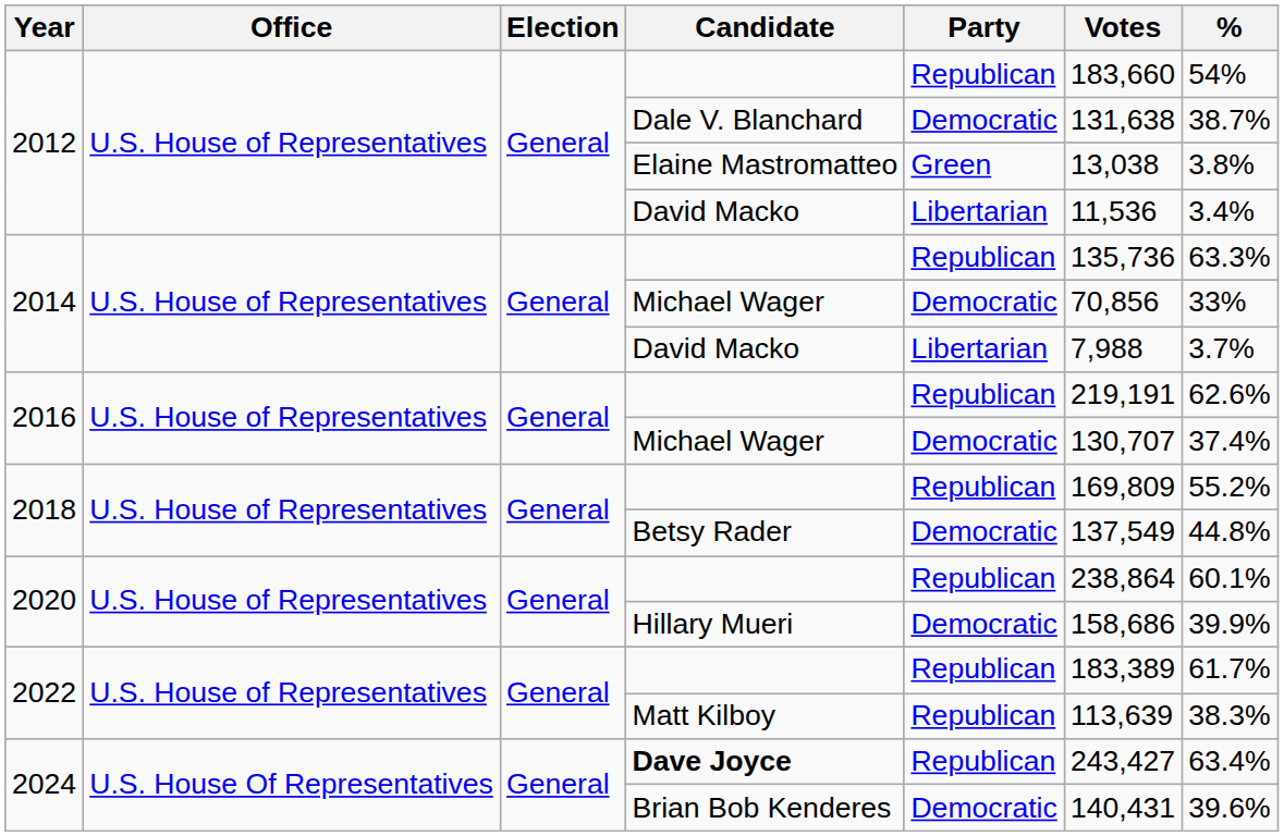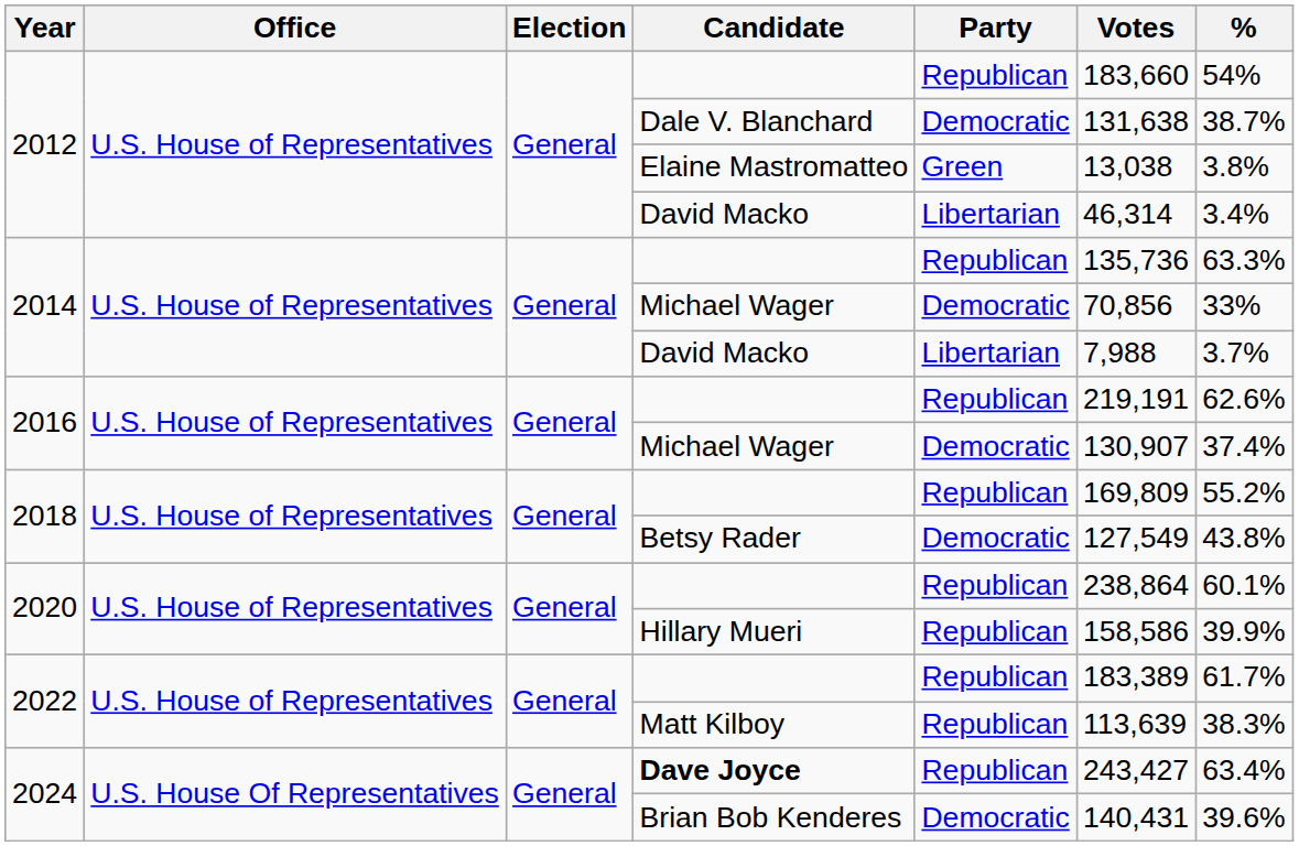 <table class="wikitable">
 <tr>
 <th>Year</th>
 <th>Office</th>
 <th>Election</th>
 <th>Candidate</th>
 <th>Party</th>
 <th>Votes</th>
 <th>%</th>
 </tr>
 <tr>
 <td rowspan="4">2012</td>
 <td rowspan="4"><a href='#'>U.S. House of Representatives</a></td>
 <td rowspan="4"><a href='#'>General</a></td>
 <td></td>
 <td><a href='#'>Republican</a></td>
 <td>183,660</td>
 <td>54%</td>
 </tr>
 <tr>
 <td>Dale V. Blanchard</td>
 <td><a href='#'>Democratic</a></td>
 <td>131,638</td>
 <td>38.7%</td>
 </tr>
 <tr>
 <td>Elaine Mastromatteo</td>
 <td><a href='#'>Green</a></td>
 <td>13,038</td>
 <td>3.8%</td>
 </tr>
 <tr>
 <td>David Macko</td>
 <td><a href='#'>Libertarian</a></td>
-<td>11,536</td>
+<td>46,314</td>
 <td>3.4%</td>
 </tr>
 <tr>
 <td rowspan="3">2014</td>
 <td rowspan="3"><a href='#'>U.S. House of Representatives</a></td>
 <td rowspan="3"><a href='#'>General</a></td>
 <td></td>
 <td><a href='#'>Republican</a></td>
 <td>135,736</td>
 <td>63.3%</td>
 </tr>
 <tr>
 <td>Michael Wager</td>
 <td><a href='#'>Democratic</a></td>
 <td>70,856</td>
 <td>33%</td>
 </tr>
 <tr>
 <td>David Macko</td>
 <td><a href='#'>Libertarian</a></td>
 <td>7,988</td>
 <td>3.7%</td>
 </tr>
 <tr>
 <td rowspan="2">2016</td>
 <td rowspan="2"><a href='#'>U.S. House of Representatives</a></td>
 <td rowspan="2"><a href='#'>General</a></td>
 <td></td>
 <td><a href='#'>Republican</a></td>
 <td>219,191</td>
 <td>62.6%</td>
 </tr>
 <tr>
 <td>Michael Wager</td>
 <td><a href='#'>Democratic</a></td>
-<td>130,707</td>
+<td>130,907</td>
 <td>37.4%</td>
 </tr>
 <tr>
 <td rowspan="2">2018</td>
 <td rowspan="2"><a href='#'>U.S. House of Representatives</a></td>
 <td rowspan="2"><a href='#'>General</a></td>
 <td></td>
 <td><a href='#'>Republican</a></td>
 <td>169,809</td>
 <td>55.2%</td>
 </tr>
 <tr>
 <td>Betsy Rader</td>
 <td><a href='#'>Democratic</a></td>
-<td>137,549</td>
-<td>44.8%</td>
+<td>127,549</td>
+<td>43.8%</td>
 </tr>
 <tr>
 <td rowspan="2">2020</td>
 <td rowspan="2"><a href='#'>U.S. House of Representatives</a></td>
 <td rowspan="2"><a href='#'>General</a></td>
 <td></td>
 <td><a href='#'>Republican</a></td>
 <td>238,864</td>
 <td>60.1%</td>
 </tr>
 <tr>
 <td>Hillary Mueri</td>
-<td><a href='#'>Democratic</a></td>
-<td>158,686</td>
+<td><a href='#'>Republican</a></td>
+<td>158,586</td>
 <td>39.9%</td>
 </tr>
 <tr>
 <td rowspan="2">2022</td>
 <td rowspan="2"><a href='#'>U.S. House of Representatives</a></td>
 <td rowspan="2"><a href='#'>General</a></td>
 <td></td>
 <td><a href='#'>Republican</a></td>
 <td>183,389</td>
 <td>61.7%</td>
 </tr>
 <tr>
 <td>Matt Kilboy</td>
 <td><a href='#'>Republican</a></td>
 <td>113,639</td>
 <td>38.3%</td>
 </tr>
 <tr>
 <td rowspan="2">2024</td>
 <td rowspan="2"><a href='#'>U.S. House Of Representatives</a></td>
 <td rowspan="2"><a href='#'>General</a></td>
 <td><strong>Dave Joyce</strong></td>
 <td><a href='#'>Republican</a></td>
 <td>243,427</td>
 <td>63.4%</td>
 </tr>
 <tr>
 <td>Brian Bob Kenderes</td>
 <td><a href='#'>Democratic</a></td>
 <td>140,431</td>
 <td>39.6%</td>
 </tr>
 </table>
